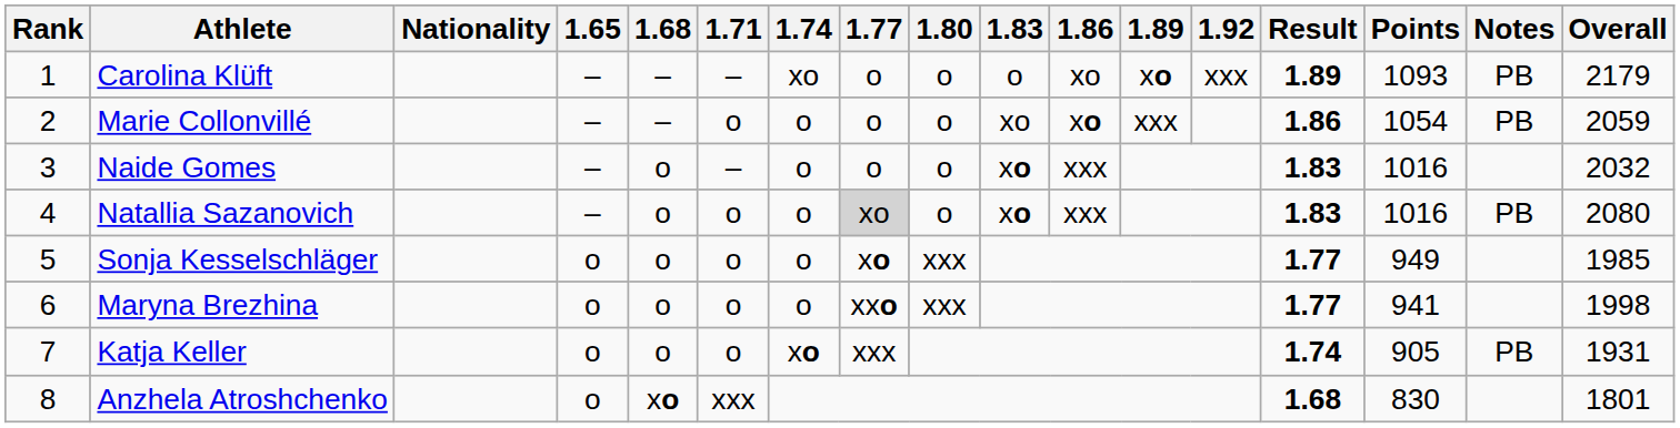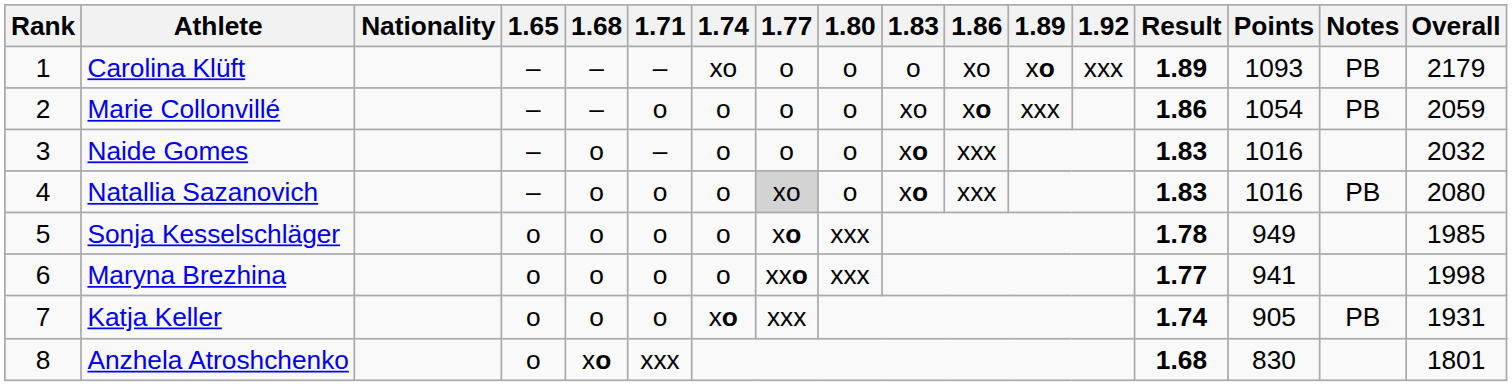 <table class="wikitable sortable" style="text-align:center;font-size:95%">
 <tr>
 <th>Rank</th>
 <th>Athlete</th>
 <th>Nationality</th>
 <th>1.65</th>
 <th>1.68</th>
 <th>1.71</th>
 <th>1.74</th>
 <th>1.77</th>
 <th>1.80</th>
 <th>1.83</th>
 <th>1.86</th>
 <th>1.89</th>
 <th>1.92</th>
 <th>Result</th>
 <th>Points</th>
 <th>Notes</th>
 <th>Overall</th>
 </tr>
 <tr>
 <td>1</td>
 <td align="left"><a href='#'>Carolina Klüft</a></td>
 <td align=left></td>
 <td>–</td>
 <td>–</td>
 <td>–</td>
 <td>xo</td>
 <td>o</td>
 <td>o</td>
 <td>o</td>
 <td>xo</td>
 <td>x<strong>o</strong></td>
 <td>xxx</td>
 <td><strong>1.89</strong></td>
 <td>1093</td>
 <td>PB</td>
 <td>2179</td>
 </tr>
 <tr>
 <td>2</td>
 <td align="left"><a href='#'>Marie Collonvillé</a></td>
 <td align=left></td>
 <td>–</td>
 <td>–</td>
 <td>o</td>
 <td>o</td>
 <td>o</td>
 <td>o</td>
 <td>xo</td>
 <td>x<strong>o</strong></td>
 <td>xxx</td>
 <td></td>
 <td><strong>1.86</strong></td>
 <td>1054</td>
 <td>PB</td>
 <td>2059</td>
 </tr>
 <tr>
 <td>3</td>
 <td align="left"><a href='#'>Naide Gomes</a></td>
 <td align=left></td>
 <td>–</td>
 <td>o</td>
 <td>–</td>
 <td>o</td>
 <td>o</td>
 <td>o</td>
 <td>x<strong>o</strong></td>
 <td>xxx</td>
 <td colspan=2></td>
 <td><strong>1.83</strong></td>
 <td>1016</td>
 <td></td>
 <td>2032</td>
 </tr>
 <tr>
 <td>4</td>
 <td align="left"><a href='#'>Natallia Sazanovich</a></td>
 <td align=left></td>
 <td>–</td>
 <td>o</td>
 <td>o</td>
 <td>o</td>
 <td style="background: lightgrey;">xo</td>
 <td>o</td>
 <td>x<strong>o</strong></td>
 <td>xxx</td>
 <td colspan=2></td>
 <td><strong>1.83</strong></td>
 <td>1016</td>
 <td>PB</td>
 <td>2080</td>
 </tr>
 <tr>
 <td>5</td>
 <td align="left"><a href='#'>Sonja Kesselschläger</a></td>
 <td align=left></td>
 <td>o</td>
 <td>o</td>
 <td>o</td>
 <td>o</td>
 <td>x<strong>o</strong></td>
 <td>xxx</td>
 <td colspan=4></td>
-<td><strong>1.77</strong></td>
+<td><strong>1.78</strong></td>
 <td>949</td>
 <td></td>
 <td>1985</td>
 </tr>
 <tr>
 <td>6</td>
 <td align="left"><a href='#'>Maryna Brezhina</a></td>
 <td align=left></td>
 <td>o</td>
 <td>o</td>
 <td>o</td>
 <td>o</td>
 <td>xx<strong>o</strong></td>
 <td>xxx</td>
 <td colspan=4></td>
 <td><strong>1.77</strong></td>
 <td>941</td>
 <td></td>
 <td>1998</td>
 </tr>
 <tr>
 <td>7</td>
 <td align="left"><a href='#'>Katja Keller</a></td>
 <td align=left></td>
 <td>o</td>
 <td>o</td>
 <td>o</td>
 <td>x<strong>o</strong></td>
 <td>xxx</td>
 <td colspan=5></td>
 <td><strong>1.74</strong></td>
 <td>905</td>
 <td>PB</td>
 <td>1931</td>
 </tr>
 <tr>
 <td>8</td>
 <td align="left"><a href='#'>Anzhela Atroshchenko</a></td>
 <td align=left></td>
 <td>o</td>
 <td>x<strong>o</strong></td>
 <td>xxx</td>
 <td colspan=7></td>
 <td><strong>1.68</strong></td>
 <td>830</td>
 <td></td>
 <td>1801</td>
 </tr>
 </table>
